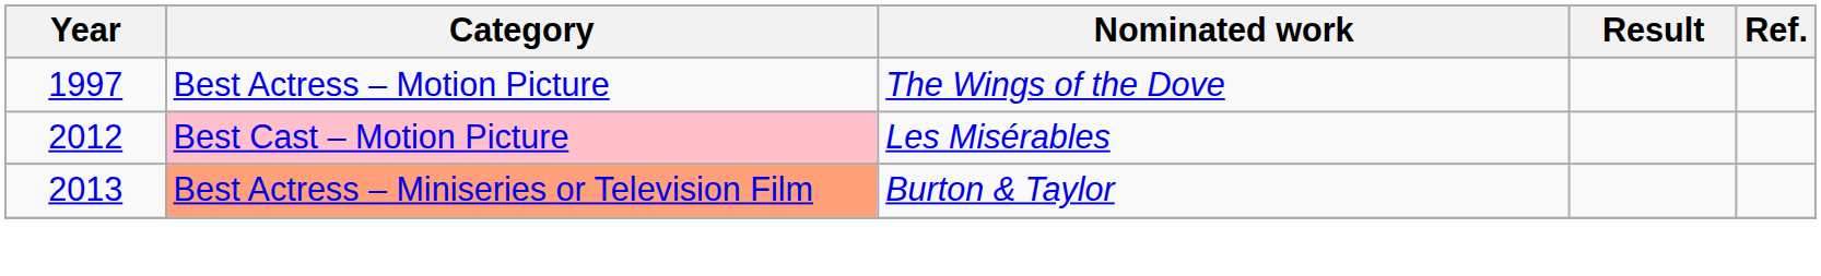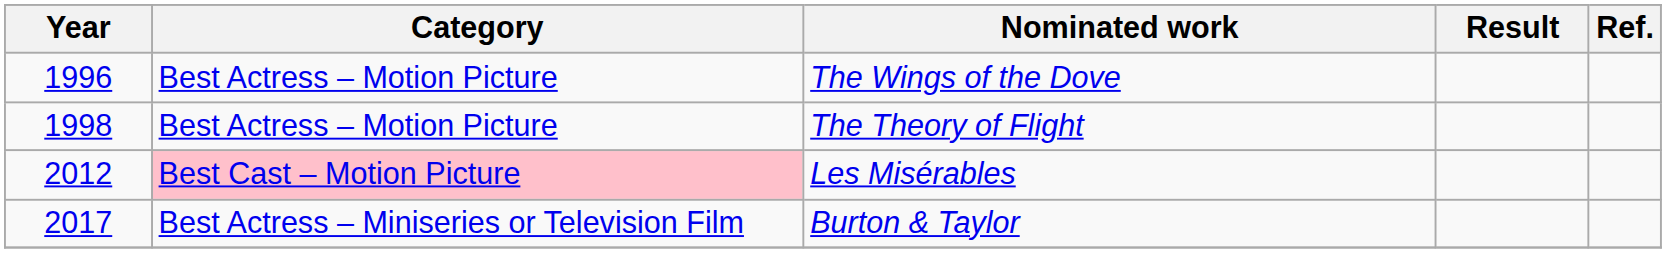 <table class=wikitable>
 <tr>
 <th scope="col" style="width:5em;">Year</th>
 <th scope="col" style="width:26em;">Category</th>
 <th scope="col" style="width:25em;">Nominated work</th>
 <th scope="col" style="width:5em;">Result</th>
 <th>Ref.</th>
 </tr>
 <tr>
-<td style="text-align:center;"><a href='#'>1997</a></td>
+<td style="text-align:center;"><a href='#'>1996</a></td>
 <td><a href='#'>Best Actress – Motion Picture</a></td>
 <td><em><a href='#'>The Wings of the Dove</a></em></td>
+<td></td>
+<td></td>
+</tr>
+<tr>
+<td align="center"><a href='#'>1998</a></td>
+<td><a href='#'>Best Actress – Motion Picture</a></td>
+<td><em><a href='#'>The Theory of Flight</a></em></td>
 <td></td>
 <td></td>
 </tr>
 <tr>
 <td align="center"><a href='#'>2012</a></td>
 <td style="background: pink;"><a href='#'>Best Cast – Motion Picture</a></td>
 <td><em><a href='#'>Les Misérables</a></em></td>
 <td></td>
 <td></td>
 </tr>
 <tr>
-<td align="center"><a href='#'>2013</a></td>
-<td style="background: lightsalmon;"><a href='#'>Best Actress – Miniseries or Television Film</a></td>
+<td align="center"><a href='#'>2017</a></td>
+<td><a href='#'>Best Actress – Miniseries or Television Film</a></td>
 <td><em><a href='#'>Burton & Taylor</a></em></td>
 <td></td>
 <td></td>
 </tr>
 <tr>
 </tr>
 </table>
